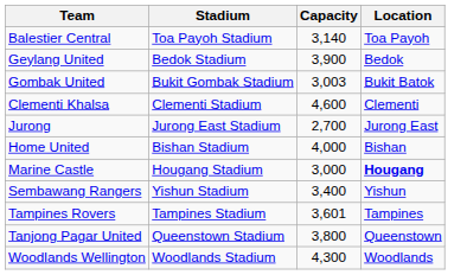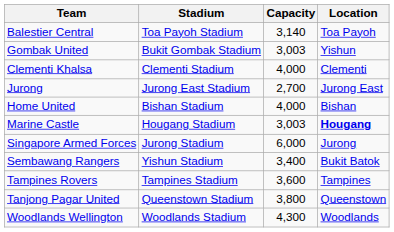 <table class="wikitable sortable">
 <tr>
 <th>Team</th>
 <th>Stadium</th>
 <th>Capacity</th>
 <th>Location</th>
 </tr>
 <tr>
 <td><a href='#'>Balestier Central</a></td>
 <td><a href='#'>Toa Payoh Stadium</a></td>
 <td style="text-align:center;">3,140</td>
 <td><a href='#'>Toa Payoh</a></td>
 </tr>
 <tr>
-<td><a href='#'>Geylang United</a></td>
-<td><a href='#'>Bedok Stadium</a></td>
-<td style="text-align:center;">3,900</td>
-<td><a href='#'>Bedok</a></td>
-</tr>
-<tr>
 <td><a href='#'>Gombak United</a></td>
 <td><a href='#'>Bukit Gombak Stadium</a></td>
 <td style="text-align:center;">3,003</td>
-<td><a href='#'>Bukit Batok</a></td>
+<td><a href='#'>Yishun</a></td>
 </tr>
 <tr>
 <td><a href='#'>Clementi Khalsa</a></td>
 <td><a href='#'>Clementi Stadium</a></td>
-<td style="text-align:center;">4,600</td>
+<td style="text-align:center;">4,000</td>
 <td><a href='#'>Clementi</a></td>
 </tr>
 <tr>
 <td><a href='#'>Jurong</a></td>
 <td><a href='#'>Jurong East Stadium</a></td>
 <td style="text-align:center;">2,700</td>
 <td><a href='#'>Jurong East</a></td>
 </tr>
 <tr>
 <td><a href='#'>Home United</a></td>
 <td><a href='#'>Bishan Stadium</a></td>
 <td style="text-align:center;">4,000</td>
 <td><a href='#'>Bishan</a></td>
 </tr>
 <tr>
 <td><a href='#'>Marine Castle</a></td>
 <td><a href='#'>Hougang Stadium</a></td>
-<td style="text-align:center;">3,000</td>
+<td style="text-align:center;">3,003</td>
 <td><strong><a href='#'>Hougang</a></strong></td>
+</tr>
+<tr>
+<td><a href='#'>Singapore Armed Forces</a></td>
+<td><a href='#'>Jurong Stadium</a></td>
+<td style="text-align:center;">6,000</td>
+<td><a href='#'>Jurong</a></td>
 </tr>
 <tr>
 <td><a href='#'>Sembawang Rangers</a></td>
 <td><a href='#'>Yishun Stadium</a></td>
 <td style="text-align:center;">3,400</td>
-<td><a href='#'>Yishun</a></td>
+<td><a href='#'>Bukit Batok</a></td>
 </tr>
 <tr>
 <td><a href='#'>Tampines Rovers</a></td>
 <td><a href='#'>Tampines Stadium</a></td>
-<td style="text-align:center;">3,601</td>
+<td style="text-align:center;">3,600</td>
 <td><a href='#'>Tampines</a></td>
 </tr>
 <tr>
 <td><a href='#'>Tanjong Pagar United</a></td>
 <td><a href='#'>Queenstown Stadium</a></td>
 <td style="text-align:center;">3,800</td>
 <td><a href='#'>Queenstown</a></td>
 </tr>
 <tr>
 <td><a href='#'>Woodlands Wellington</a></td>
 <td><a href='#'>Woodlands Stadium</a></td>
 <td style="text-align:center;">4,300</td>
 <td><a href='#'>Woodlands</a></td>
 </tr>
 </table>
